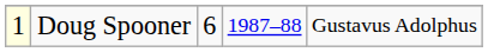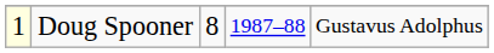 <table class="wikitable">
 <tr>
 </tr>
 <tr>
 <td style="background: lightyellow;">1</td>
 <td>Doug Spooner</td>
-<td>6</td>
+<td>8</td>
 <td style="font-size:80%;"><a href='#'>1987–88</a></td>
 <td style="font-size:80%;">Gustavus Adolphus</td>
 </tr>
 </table>
